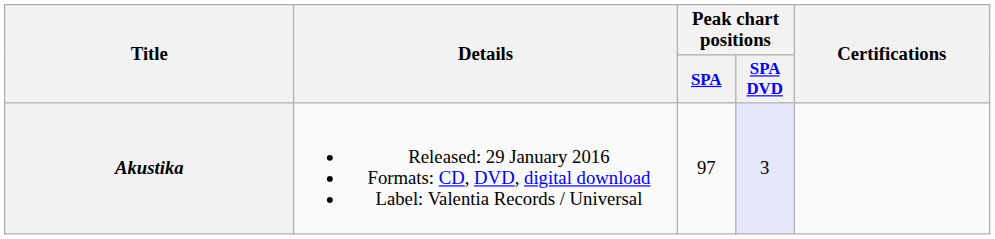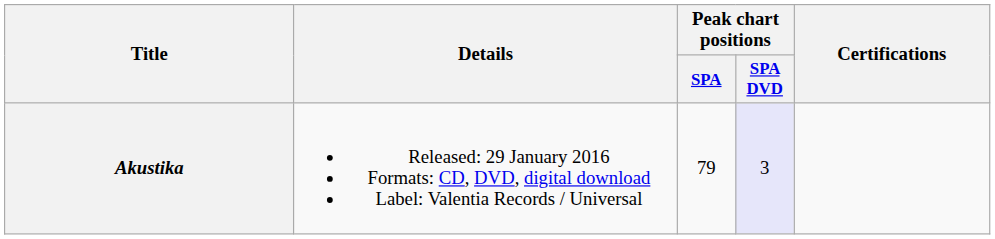 <table class="wikitable plainrowheaders" style="text-align:center;">
 <tr>
 <th scope="col" rowspan="2" style="width:15em;">Title</th>
 <th scope="col" rowspan="2" style="width:20em;">Details</th>
 <th scope="col" colspan="2">Peak chart positions</th>
 <th scope="col" rowspan="2" style="width:10em;">Certifications</th>
 </tr>
 <tr>
 <th scope="col" style="width:3em;font-size:90%;"><a href='#'>SPA</a></th>
 <th scope="col" style="width:3em;font-size:90%;"><a href='#'>SPA</a> <a href='#'>DVD</a></th>
 </tr>
 <tr>
 <th scope="row"><em>Akustika</em></th>
 <td><br><ul><li>Released: 29 January 2016</li><li>Formats: <a href='#'>CD</a>, <a href='#'>DVD</a>, <a href='#'>digital download</a></li><li>Label: Valentia Records / Universal</li></ul></td>
-<td>97</td>
+<td>79</td>
 <td style="background: lavender;">3</td>
 <td></td>
 </tr>
 </table>
